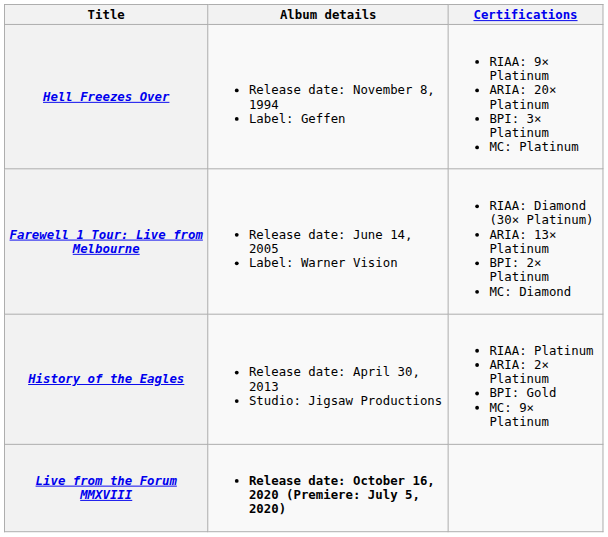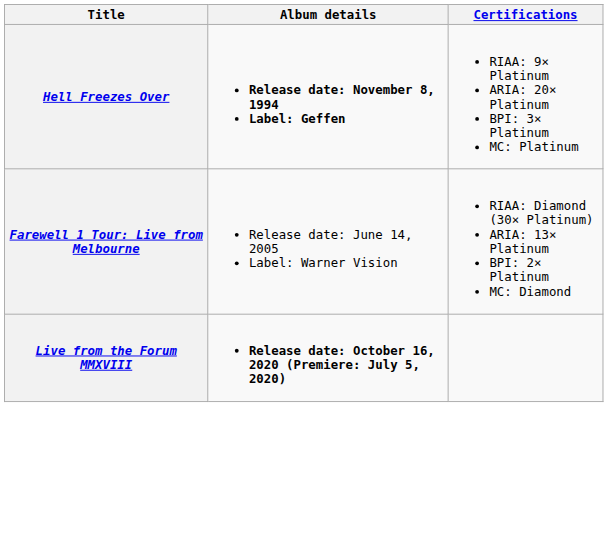 <table class="wikitable plainrowheaders">
 <tr>
 <th style="width:16em;">Title</th>
 <th style="width:19em;">Album details</th>
 <th style="width:12em;"><a href='#'>Certifications</a></th>
 </tr>
 <tr>
 <th scope="row"><em><a href='#'>Hell Freezes Over</a></em></th>
-<td><br><ul><li>Release date: November 8, 1994</li><li>Label: Geffen</li></ul></td>
+<td><strong><br><ul><li>Release date: November 8, 1994</li><li>Label: Geffen</li></ul></strong></td>
 <td><br><ul><li>RIAA: 9× Platinum</li><li>ARIA: 20× Platinum</li><li>BPI: 3× Platinum</li><li>MC: Platinum</li></ul></td>
 </tr>
 <tr>
 <th scope="row"><em><a href='#'>Farewell 1 Tour: Live from Melbourne</a></em></th>
 <td><br><ul><li>Release date: June 14, 2005</li><li>Label: Warner Vision</li></ul></td>
 <td><br><ul><li>RIAA: Diamond (30× Platinum)</li><li>ARIA: 13× Platinum</li><li>BPI: 2× Platinum</li><li>MC: Diamond</li></ul></td>
 </tr>
 <tr>
-<th scope="row"><em><a href='#'>History of the Eagles</a></em></th>
-<td><br><ul><li>Release date: April 30, 2013</li><li>Studio: Jigsaw Productions</li></ul></td>
-<td><br><ul><li>RIAA: Platinum</li><li>ARIA: 2× Platinum</li><li>BPI: Gold</li><li>MC: 9× Platinum</li></ul></td>
-</tr>
-<tr>
 <th scope="row"><em><a href='#'>Live from the Forum MMXVIII</a></em></th>
 <td><strong><br><ul><li>Release date: October 16, 2020 (Premiere: July 5, 2020)</li></ul></strong></td>
 <td></td>
 </tr>
 </table>
